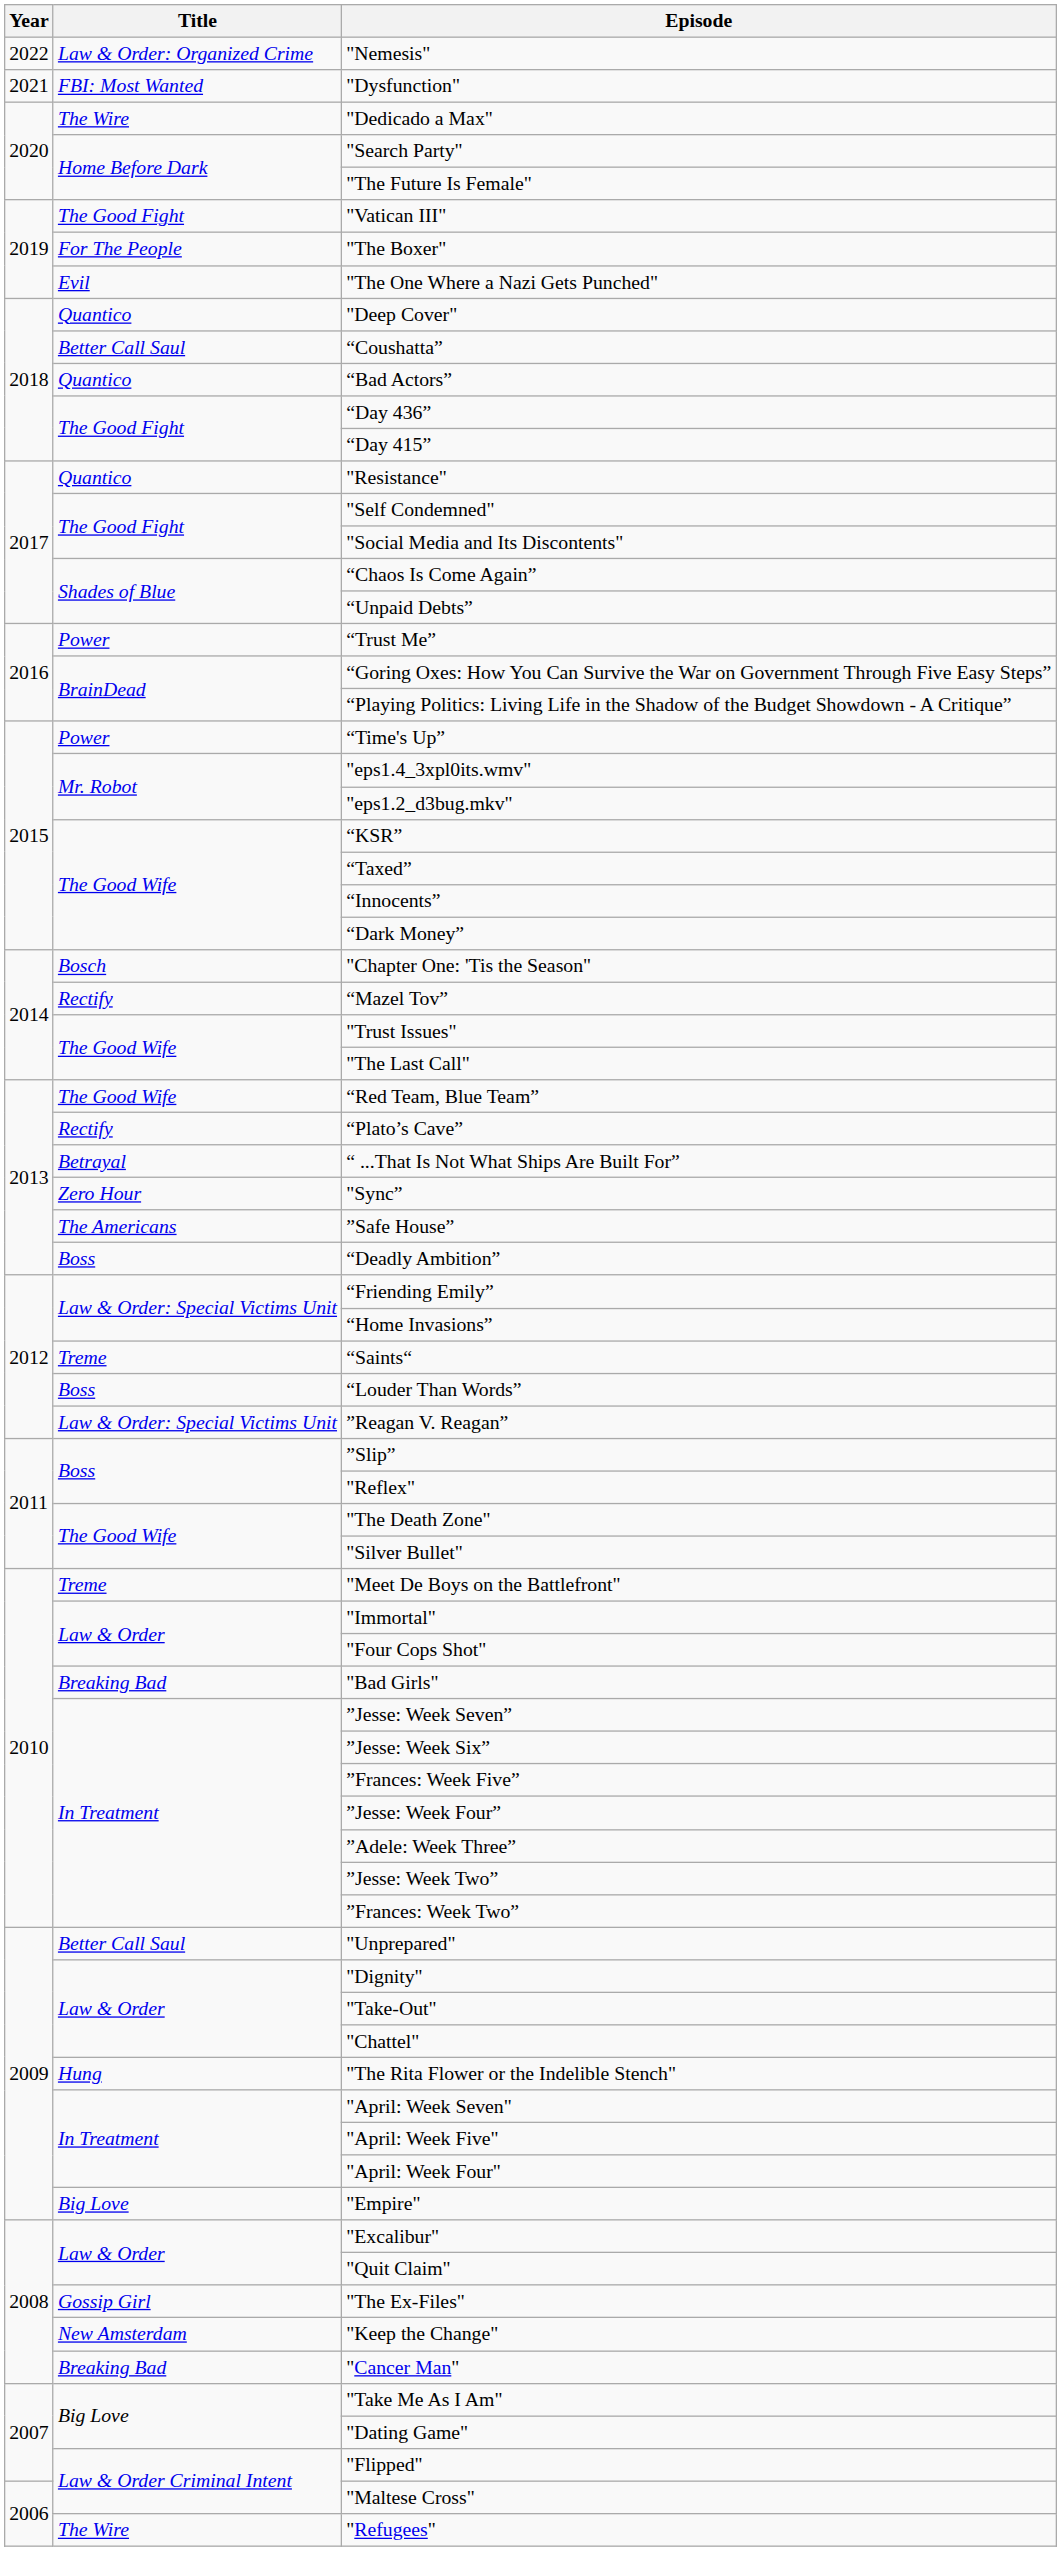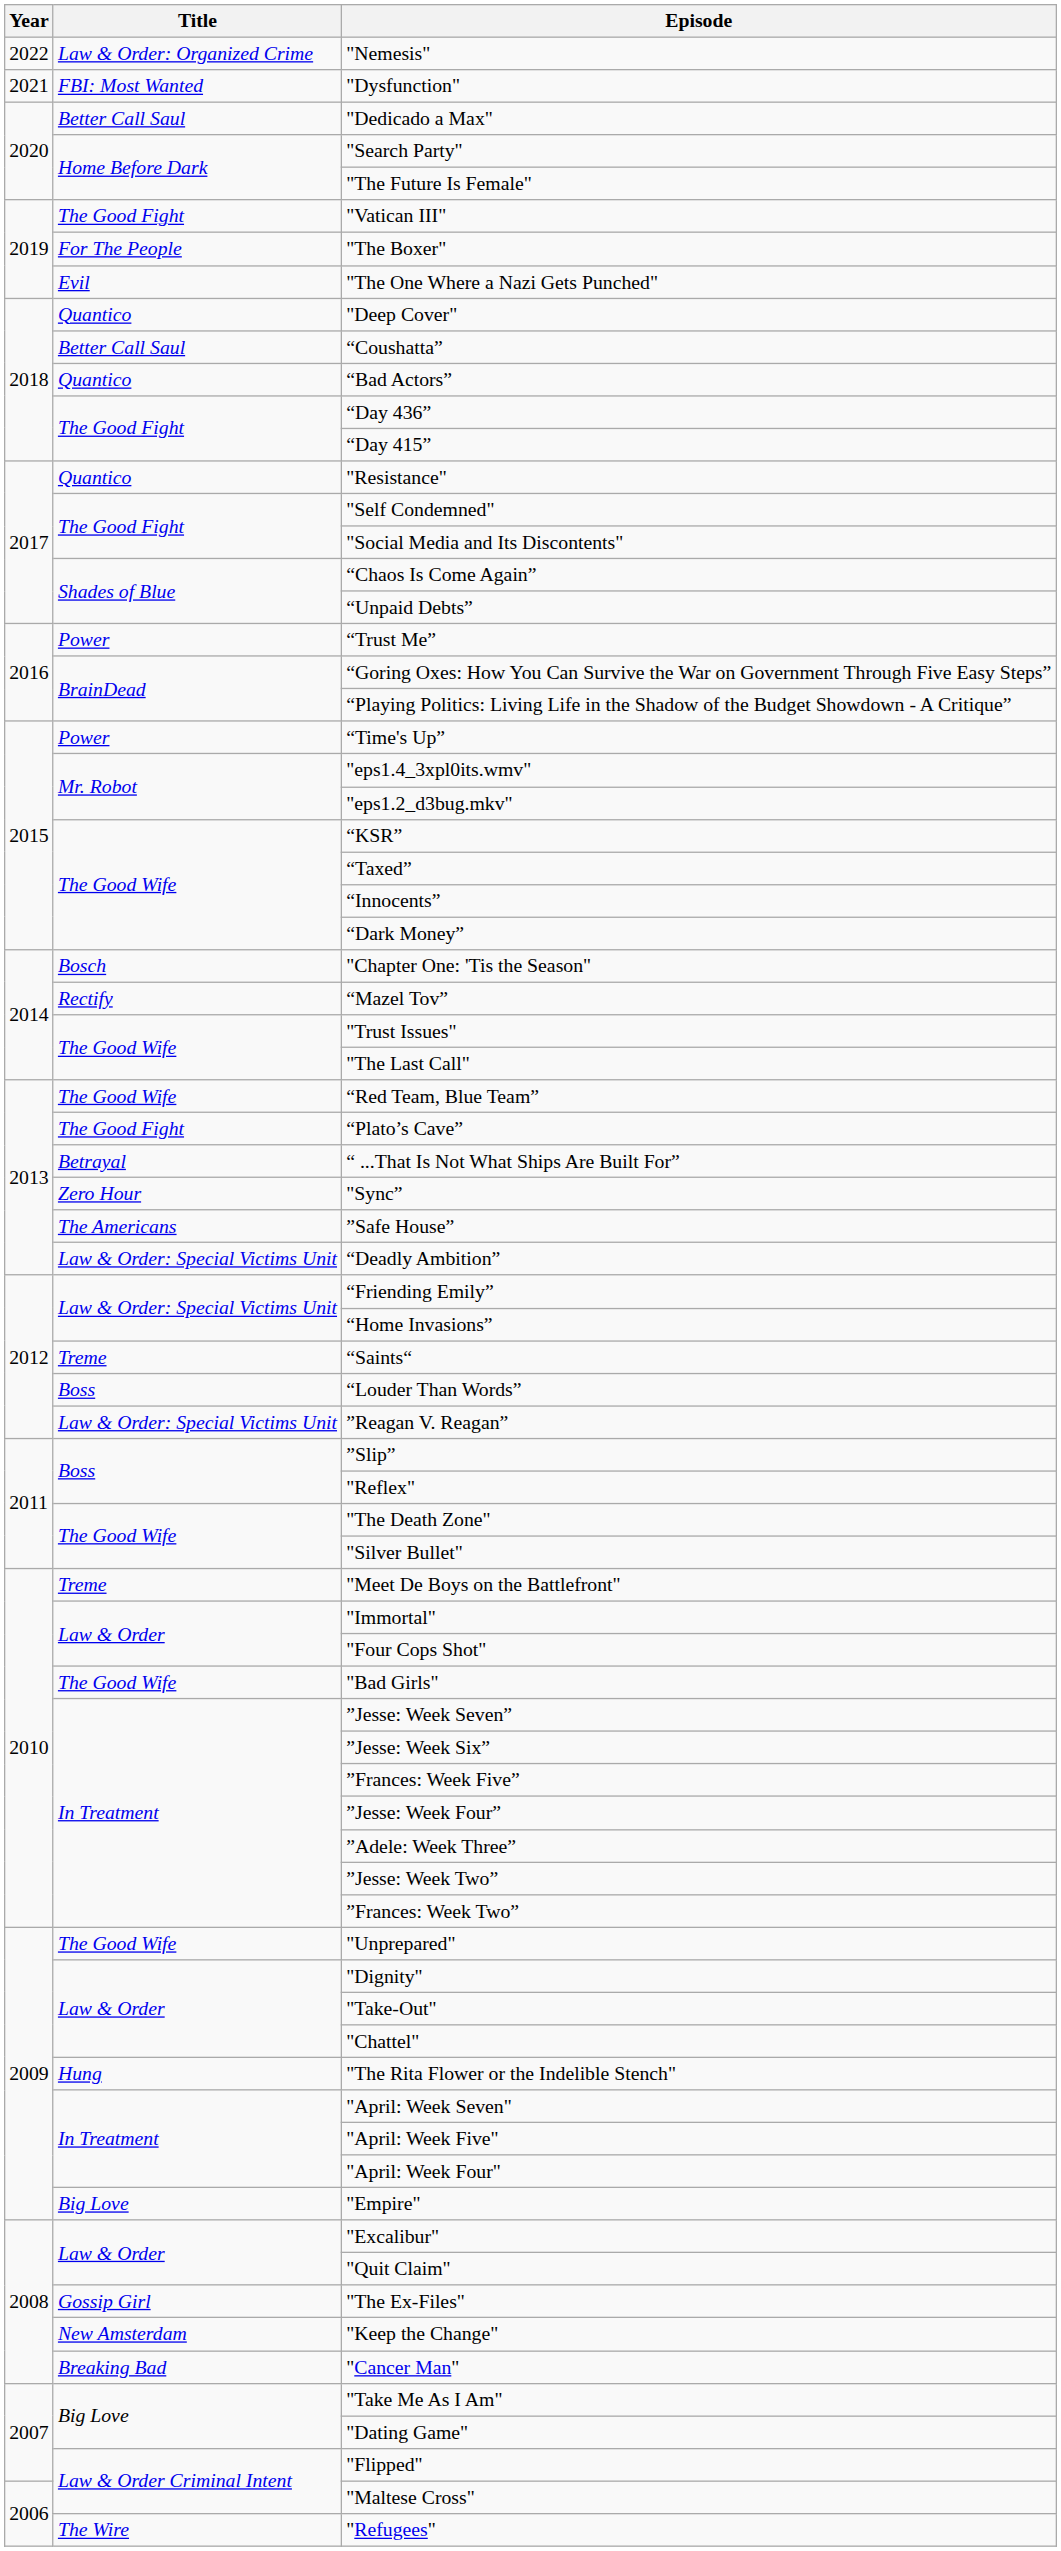 <table class="wikitable" style="font-size: 95%;">
 <tr>
 <th>Year</th>
 <th>Title</th>
 <th>Episode</th>
 </tr>
 <tr>
 <td>2022</td>
 <td><em><a href='#'>Law & Order: Organized Crime</a></em></td>
 <td>"Nemesis"</td>
 </tr>
 <tr>
 <td>2021</td>
 <td><em><a href='#'>FBI: Most Wanted</a></em></td>
 <td>"Dysfunction"</td>
 </tr>
 <tr>
 <td rowspan="3">2020</td>
-<td><em><a href='#'>The Wire</a></em></td>
+<td><em><a href='#'>Better Call Saul</a></em></td>
 <td>"Dedicado a Max"</td>
 </tr>
 <tr>
 <td rowspan="2"><em><a href='#'>Home Before Dark</a></em></td>
 <td>"Search Party"</td>
 </tr>
 <tr>
 <td>"The Future Is Female"</td>
 </tr>
 <tr>
 <td rowspan=3>2019</td>
 <td><em><a href='#'>The Good Fight</a></em></td>
 <td>"Vatican III"</td>
 </tr>
 <tr>
 <td><em><a href='#'>For The People</a></em></td>
 <td>"The Boxer"</td>
 </tr>
 <tr>
 <td><em><a href='#'>Evil</a></em></td>
 <td>"The One Where a Nazi Gets Punched"</td>
 </tr>
 <tr>
 <td rowspan=5>2018</td>
 <td><em><a href='#'>Quantico</a></em></td>
 <td>"Deep Cover"</td>
 </tr>
 <tr>
 <td><em><a href='#'>Better Call Saul</a></em></td>
 <td>“Coushatta”</td>
 </tr>
 <tr>
 <td><em><a href='#'>Quantico</a></em></td>
 <td>“Bad Actors”</td>
 </tr>
 <tr>
 <td rowspan=2><em><a href='#'>The Good Fight</a></em></td>
 <td>“Day 436”</td>
 </tr>
 <tr>
 <td>“Day 415”</td>
 </tr>
 <tr>
 <td rowspan=5>2017</td>
 <td><em><a href='#'>Quantico</a></em></td>
 <td>"Resistance"</td>
 </tr>
 <tr>
 <td rowspan=2><em><a href='#'>The Good Fight</a></em></td>
 <td>"Self Condemned"</td>
 </tr>
 <tr>
 <td>"Social Media and Its Discontents"</td>
 </tr>
 <tr>
 <td rowspan=2><em><a href='#'>Shades of Blue</a></em></td>
 <td>“Chaos Is Come Again”</td>
 </tr>
 <tr>
 <td>“Unpaid Debts”</td>
 </tr>
 <tr>
 <td rowspan=3>2016</td>
 <td><em><a href='#'>Power</a></em></td>
 <td>“Trust Me”</td>
 </tr>
 <tr>
 <td rowspan=2><em><a href='#'>BrainDead</a></em></td>
 <td>“Goring Oxes: How You Can Survive the War on Government Through Five Easy Steps”</td>
 </tr>
 <tr>
 <td>“Playing Politics: Living Life in the Shadow of the Budget Showdown - A Critique”</td>
 </tr>
 <tr>
 <td rowspan=7>2015</td>
 <td><em><a href='#'>Power</a></em></td>
 <td>“Time's Up”</td>
 </tr>
 <tr>
 <td rowspan=2><em><a href='#'>Mr. Robot</a></em></td>
 <td>"eps1.4_3xpl0its.wmv"</td>
 </tr>
 <tr>
 <td>"eps1.2_d3bug.mkv"</td>
 </tr>
 <tr>
 <td rowspan=4><em><a href='#'>The Good Wife</a></em></td>
 <td>“KSR”</td>
 </tr>
 <tr>
 <td>“Taxed”</td>
 </tr>
 <tr>
 <td>“Innocents”</td>
 </tr>
 <tr>
 <td>“Dark Money”</td>
 </tr>
 <tr>
 <td rowspan=4>2014</td>
 <td><em> <a href='#'>Bosch</a></em></td>
 <td>"Chapter One: 'Tis the Season"</td>
 </tr>
 <tr>
 <td><em><a href='#'>Rectify</a></em></td>
 <td>“Mazel Tov”</td>
 </tr>
 <tr>
 <td rowspan=2><em><a href='#'>The Good Wife</a></em></td>
 <td>"Trust Issues"</td>
 </tr>
 <tr>
 <td>"The Last Call"</td>
 </tr>
 <tr>
 <td rowspan=6>2013</td>
 <td><em><a href='#'>The Good Wife</a></em></td>
 <td>“Red Team, Blue Team”</td>
 </tr>
 <tr>
-<td><em><a href='#'>Rectify</a></em></td>
+<td><em><a href='#'>The Good Fight</a></em></td>
 <td>“Plato’s Cave”</td>
 </tr>
 <tr>
 <td><em> <a href='#'>Betrayal</a></em></td>
 <td>“ ...That Is Not What Ships Are Built For”</td>
 </tr>
 <tr>
 <td><em><a href='#'>Zero Hour</a></em></td>
 <td>"Sync”</td>
 </tr>
 <tr>
 <td><em><a href='#'>The Americans</a></em></td>
 <td>”Safe House”</td>
 </tr>
 <tr>
-<td><em> <a href='#'>Boss</a></em></td>
+<td><em><a href='#'>Law & Order: Special Victims Unit</a></em></td>
 <td>“Deadly Ambition”</td>
 </tr>
 <tr>
 <td rowspan=5>2012</td>
 <td rowspan=2><em><a href='#'>Law & Order: Special Victims Unit</a></em></td>
 <td>“Friending Emily”</td>
 </tr>
 <tr>
 <td>“Home Invasions”</td>
 </tr>
 <tr>
 <td><em><a href='#'>Treme</a></em></td>
 <td>“Saints“</td>
 </tr>
 <tr>
 <td><em> <a href='#'>Boss</a></em></td>
 <td>“Louder Than Words”</td>
 </tr>
 <tr>
 <td><em><a href='#'>Law & Order: Special Victims Unit</a></em></td>
 <td>”Reagan V. Reagan”</td>
 </tr>
 <tr>
 <td rowspan=4>2011</td>
 <td rowspan=2><em><a href='#'>Boss</a></em></td>
 <td>”Slip”</td>
 </tr>
 <tr>
 <td>"Reflex"</td>
 </tr>
 <tr>
 <td rowspan=2><em><a href='#'>The Good Wife</a></em></td>
 <td>"The Death Zone"</td>
 </tr>
 <tr>
 <td>"Silver Bullet"</td>
 </tr>
 <tr>
 <td rowspan=11>2010</td>
 <td><em><a href='#'>Treme</a></em></td>
 <td>"Meet De Boys on the Battlefront"</td>
 </tr>
 <tr>
 <td rowspan=2><em><a href='#'>Law & Order</a></em></td>
 <td>"Immortal"</td>
 </tr>
 <tr>
 <td>"Four Cops Shot"</td>
 </tr>
 <tr>
-<td><em><a href='#'>Breaking Bad</a></em></td>
+<td rowspan=1><em><a href='#'>The Good Wife</a></em></td>
 <td>"Bad Girls"</td>
 </tr>
 <tr>
 <td rowspan=7><em><a href='#'>In Treatment</a></em></td>
 <td>”Jesse: Week Seven”</td>
 </tr>
 <tr>
 <td>”Jesse: Week Six”</td>
 </tr>
 <tr>
 <td>”Frances: Week Five”</td>
 </tr>
 <tr>
 <td>”Jesse: Week Four”</td>
 </tr>
 <tr>
 <td>”Adele: Week Three”</td>
 </tr>
 <tr>
 <td>”Jesse: Week Two”</td>
 </tr>
 <tr>
 <td>”Frances: Week Two”</td>
 </tr>
 <tr>
 <td rowspan=9>2009</td>
-<td><em><a href='#'>Better Call Saul</a></em></td>
+<td><em><a href='#'>The Good Wife</a></em></td>
 <td>"Unprepared"</td>
 </tr>
 <tr>
 <td rowspan=3><em><a href='#'>Law & Order</a></em></td>
 <td>"Dignity"</td>
 </tr>
 <tr>
 <td>"Take-Out"</td>
 </tr>
 <tr>
 <td>"Chattel"</td>
 </tr>
 <tr>
 <td><em><a href='#'>Hung</a></em></td>
 <td>"The Rita Flower or the Indelible Stench"</td>
 </tr>
 <tr>
 <td rowspan=3><em><a href='#'>In Treatment</a></em></td>
 <td>"April: Week Seven"</td>
 </tr>
 <tr>
 <td>"April: Week Five"</td>
 </tr>
 <tr>
 <td>"April: Week Four"</td>
 </tr>
 <tr>
 <td><em><a href='#'>Big Love</a></em></td>
 <td>"Empire"</td>
 </tr>
 <tr>
 <td rowspan=5>2008</td>
 <td rowspan=2><em><a href='#'>Law & Order</a></em></td>
 <td>"Excalibur"</td>
 </tr>
 <tr>
 <td>"Quit Claim"</td>
 </tr>
 <tr>
 <td><em><a href='#'>Gossip Girl</a></em></td>
 <td>"The Ex-Files"</td>
 </tr>
 <tr>
 <td><em><a href='#'>New Amsterdam</a></em></td>
 <td>"Keep the Change"</td>
 </tr>
 <tr>
 <td><em><a href='#'>Breaking Bad</a></em></td>
 <td>"<a href='#'>Cancer Man</a>"</td>
 </tr>
 <tr>
 <td rowspan=3>2007</td>
 <td rowspan=2><em>Big Love</em></td>
 <td>"Take Me As I Am"</td>
 </tr>
 <tr>
 <td>"Dating Game"</td>
 </tr>
 <tr>
 <td rowspan=2><em><a href='#'>Law & Order Criminal Intent</a></em></td>
 <td>"Flipped"</td>
 </tr>
 <tr>
 <td rowspan=2>2006</td>
 <td>"Maltese Cross"</td>
 </tr>
 <tr>
 <td><em><a href='#'>The Wire</a></em></td>
 <td>"<a href='#'>Refugees</a>"</td>
 </tr>
 </table>
